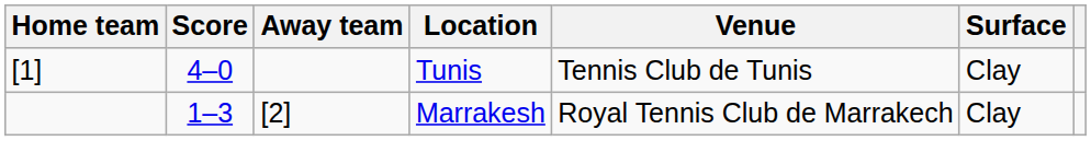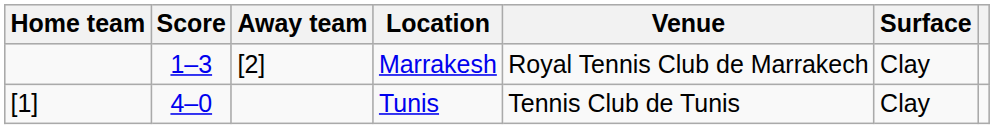 <table class="wikitable">
 <tr>
 <th>Home team</th>
 <th>Score</th>
 <th>Away team</th>
 <th>Location</th>
 <th>Venue</th>
 <th>Surface</th>
 <th></th>
 </tr>
 <tr>
+<td></td>
+<td style="text-align:center;"><a href='#'>1–3</a></td>
+<td><strong></strong> [2]</td>
+<td><a href='#'>Marrakesh</a></td>
+<td>Royal Tennis Club de Marrakech</td>
+<td>Clay</td>
+<td></td>
+</tr>
+<tr>
 <td><strong></strong> [1]</td>
 <td style="text-align:center;"><a href='#'>4–0</a></td>
 <td></td>
 <td><a href='#'>Tunis</a></td>
 <td>Tennis Club de Tunis</td>
 <td>Clay</td>
 <td></td>
 </tr>
-<tr>
-<td></td>
-<td style="text-align:center;"><a href='#'>1–3</a></td>
-<td><strong></strong> [2]</td>
-<td><a href='#'>Marrakesh</a></td>
-<td>Royal Tennis Club de Marrakech</td>
-<td>Clay</td>
-<td></td>
-</tr>
 </table>
